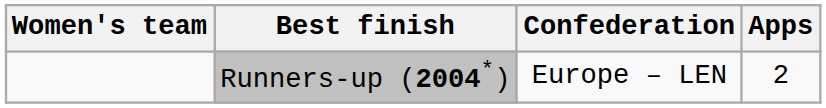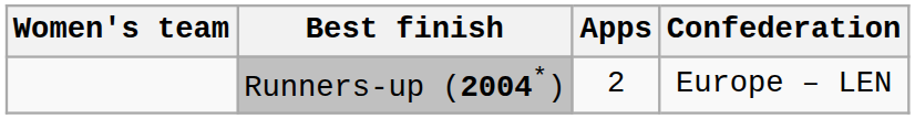 <table class="wikitable" style="text-align: center; font-size: 90%; margin-left: 1em;">
 <tr>
 <th>Women's team</th>
 <th>Best finish</th>
+<th>Apps</th>
 <th>Confederation</th>
-<th>Apps</th>
 </tr>
 <tr>
 <td style="text-align: left;"></td>
 <td style="background-color: silver; text-align: left;">Runners-up (<strong>2004</strong><sup>*</sup>)</td>
+<td>2</td>
 <td>Europe – LEN</td>
-<td>2</td>
 </tr>
 </table>
